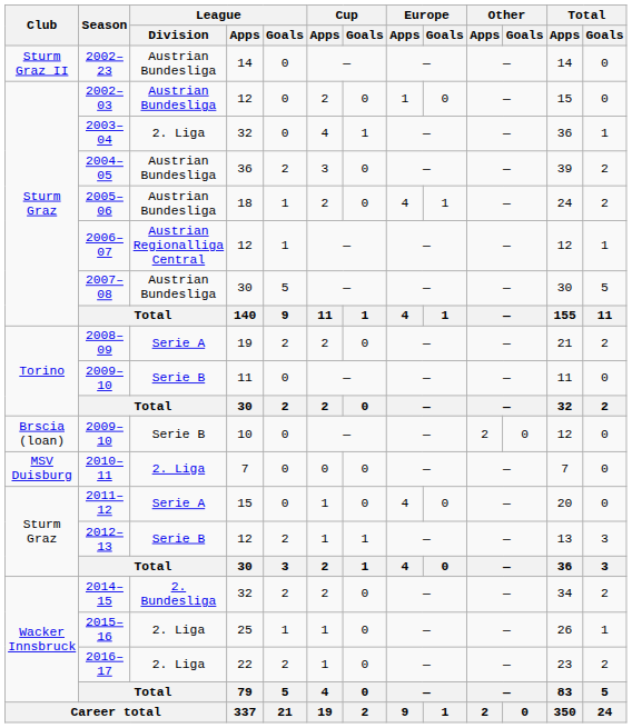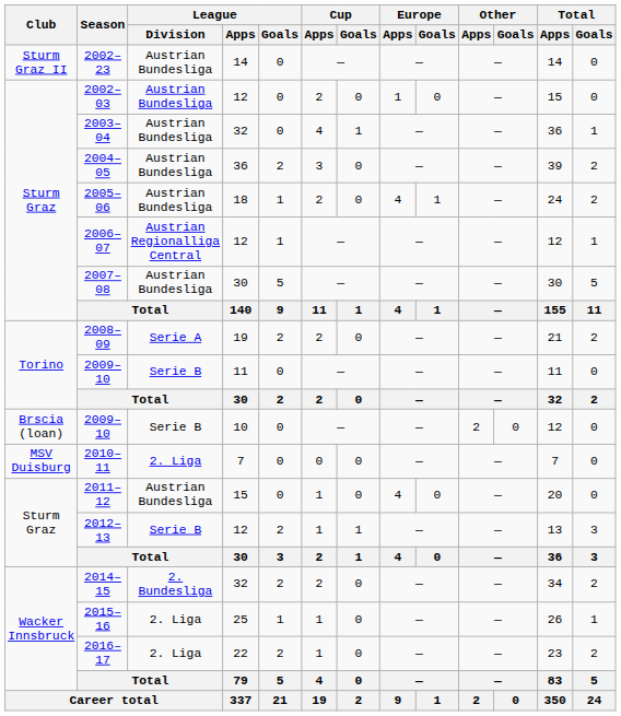 <table class="wikitable" style="text-align:center">
 <tr>
 <th rowspan="2">Club</th>
 <th rowspan="2">Season</th>
 <th colspan="3">League</th>
 <th colspan="2">Cup</th>
 <th colspan="2">Europe</th>
 <th colspan="2">Other</th>
 <th colspan="2">Total</th>
 </tr>
 <tr>
 <th>Division</th>
 <th>Apps</th>
 <th>Goals</th>
 <th>Apps</th>
 <th>Goals</th>
 <th>Apps</th>
 <th>Goals</th>
 <th>Apps</th>
 <th>Goals</th>
 <th>Apps</th>
 <th>Goals</th>
 </tr>
 <tr>
 <td><a href='#'>Sturm Graz II</a></td>
 <td><a href='#'>2002–23</a></td>
 <td>Austrian Bundesliga</td>
 <td>14</td>
 <td>0</td>
 <td colspan="2">—</td>
 <td colspan="2">—</td>
 <td colspan="2">—</td>
 <td>14</td>
 <td>0</td>
 </tr>
 <tr>
 <td rowspan="7"><a href='#'>Sturm Graz</a></td>
 <td><a href='#'>2002–03</a></td>
 <td><a href='#'>Austrian Bundesliga</a></td>
 <td>12</td>
 <td>0</td>
 <td>2</td>
 <td>0</td>
 <td>1</td>
 <td>0</td>
 <td colspan="2">—</td>
 <td>15</td>
 <td>0</td>
 </tr>
 <tr>
 <td><a href='#'>2003–04</a></td>
-<td>2. Liga</td>
+<td>Austrian Bundesliga</td>
 <td>32</td>
 <td>0</td>
 <td>4</td>
 <td>1</td>
 <td colspan="2">—</td>
 <td colspan="2">—</td>
 <td>36</td>
 <td>1</td>
 </tr>
 <tr>
 <td><a href='#'>2004–05</a></td>
 <td>Austrian Bundesliga</td>
 <td>36</td>
 <td>2</td>
 <td>3</td>
 <td>0</td>
 <td colspan="2">—</td>
 <td colspan="2">—</td>
 <td>39</td>
 <td>2</td>
 </tr>
 <tr>
 <td><a href='#'>2005–06</a></td>
 <td>Austrian Bundesliga</td>
 <td>18</td>
 <td>1</td>
 <td>2</td>
 <td>0</td>
 <td>4</td>
 <td>1</td>
 <td colspan="2">—</td>
 <td>24</td>
 <td>2</td>
 </tr>
 <tr>
 <td><a href='#'>2006–07</a></td>
 <td><a href='#'>Austrian Regionalliga Central</a></td>
 <td>12</td>
 <td>1</td>
 <td colspan="2">—</td>
 <td colspan="2">—</td>
 <td colspan="2">—</td>
 <td>12</td>
 <td>1</td>
 </tr>
 <tr>
 <td><a href='#'>2007–08</a></td>
 <td>Austrian Bundesliga</td>
 <td>30</td>
 <td>5</td>
 <td colspan="2">—</td>
 <td colspan="2">—</td>
 <td colspan="2">—</td>
 <td>30</td>
 <td>5</td>
 </tr>
 <tr>
 <th colspan="2">Total</th>
 <th>140</th>
 <th>9</th>
 <th>11</th>
 <th>1</th>
 <th>4</th>
 <th>1</th>
 <th colspan="2">—</th>
 <th>155</th>
 <th>11</th>
 </tr>
 <tr>
 <td rowspan="3"><a href='#'>Torino</a></td>
 <td><a href='#'>2008–09</a></td>
 <td><a href='#'>Serie A</a></td>
 <td>19</td>
 <td>2</td>
 <td>2</td>
 <td>0</td>
 <td colspan="2">—</td>
 <td colspan="2">—</td>
 <td>21</td>
 <td>2</td>
 </tr>
 <tr>
 <td><a href='#'>2009–10</a></td>
 <td><a href='#'>Serie B</a></td>
 <td>11</td>
 <td>0</td>
 <td colspan="2">—</td>
 <td colspan="2">—</td>
 <td colspan="2">—</td>
 <td>11</td>
 <td>0</td>
 </tr>
 <tr>
 <th colspan="2">Total</th>
 <th>30</th>
 <th>2</th>
 <th>2</th>
 <th>0</th>
 <th colspan="2">—</th>
 <th colspan="2">—</th>
 <th>32</th>
 <th>2</th>
 </tr>
 <tr>
 <td><a href='#'>Brscia</a> (loan)</td>
 <td><a href='#'>2009–10</a></td>
 <td>Serie B</td>
 <td>10</td>
 <td>0</td>
 <td colspan="2">—</td>
 <td colspan="2">—</td>
 <td>2</td>
 <td>0</td>
 <td>12</td>
 <td>0</td>
 </tr>
 <tr>
 <td><a href='#'>MSV Duisburg</a></td>
 <td><a href='#'>2010–11</a></td>
 <td><a href='#'>2. Liga</a></td>
 <td>7</td>
 <td>0</td>
 <td>0</td>
 <td>0</td>
 <td colspan="2">—</td>
 <td colspan="2">—</td>
 <td>7</td>
 <td>0</td>
 </tr>
 <tr>
 <td rowspan="3">Sturm Graz</td>
 <td><a href='#'>2011–12</a></td>
-<td><a href='#'>Serie A</a></td>
+<td>Austrian Bundesliga</td>
 <td>15</td>
 <td>0</td>
 <td>1</td>
 <td>0</td>
 <td>4</td>
 <td>0</td>
 <td colspan="2">—</td>
 <td>20</td>
 <td>0</td>
 </tr>
 <tr>
 <td><a href='#'>2012–13</a></td>
 <td><a href='#'>Serie B</a></td>
 <td>12</td>
 <td>2</td>
 <td>1</td>
 <td>1</td>
 <td colspan="2">—</td>
 <td colspan="2">—</td>
 <td>13</td>
 <td>3</td>
 </tr>
 <tr>
 <th colspan="2">Total</th>
 <th>30</th>
 <th>3</th>
 <th>2</th>
 <th>1</th>
 <th>4</th>
 <th>0</th>
 <th colspan="2">—</th>
 <th>36</th>
 <th>3</th>
 </tr>
 <tr>
 <td rowspan="4"><a href='#'>Wacker Innsbruck</a></td>
 <td><a href='#'>2014–15</a></td>
 <td><a href='#'>2. Bundesliga</a></td>
 <td>32</td>
 <td>2</td>
 <td>2</td>
 <td>0</td>
 <td colspan="2">—</td>
 <td colspan="2">—</td>
 <td>34</td>
 <td>2</td>
 </tr>
 <tr>
 <td><a href='#'>2015–16</a></td>
 <td>2. Liga</td>
 <td>25</td>
 <td>1</td>
 <td>1</td>
 <td>0</td>
 <td colspan="2">—</td>
 <td colspan="2">—</td>
 <td>26</td>
 <td>1</td>
 </tr>
 <tr>
 <td><a href='#'>2016–17</a></td>
 <td>2. Liga</td>
 <td>22</td>
 <td>2</td>
 <td>1</td>
 <td>0</td>
 <td colspan="2">—</td>
 <td colspan="2">—</td>
 <td>23</td>
 <td>2</td>
 </tr>
 <tr>
 <th colspan="2">Total</th>
 <th>79</th>
 <th>5</th>
 <th>4</th>
 <th>0</th>
 <th colspan="2">—</th>
 <th colspan="2">—</th>
 <th>83</th>
 <th>5</th>
 </tr>
 <tr>
 <th colspan="3">Career total</th>
 <th>337</th>
 <th>21</th>
 <th>19</th>
 <th>2</th>
 <th>9</th>
 <th>1</th>
 <th>2</th>
 <th>0</th>
 <th>350</th>
 <th>24</th>
 </tr>
 </table>
